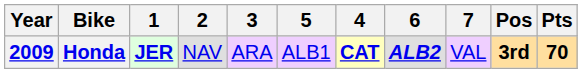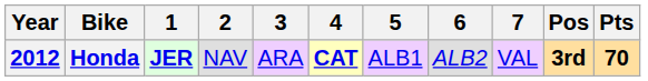 <table class="wikitable" style="text-align:center;">
 <tr>
 <th>Year</th>
 <th>Bike</th>
 <th>1</th>
 <th>2</th>
 <th>3</th>
+<th>4</th>
 <th>5</th>
-<th>4</th>
 <th>6</th>
 <th>7</th>
 <th>Pos</th>
 <th>Pts</th>
 </tr>
 <tr>
-<th><a href='#'>2009</a></th>
+<th><a href='#'>2012</a></th>
 <th><a href='#'>Honda</a></th>
 <td style="background:#dfffdf;"><strong><a href='#'>JER</a><br></strong></td>
 <td style="background:#dfdfdf;"><a href='#'>NAV</a><br></td>
 <td style="background:#efcfff;"><a href='#'>ARA</a><br></td>
+<td style="background:#ffffbf;"><strong><a href='#'>CAT</a></strong><br></td>
 <td style="background:#efcfff;"><a href='#'>ALB1</a><br></td>
-<td style="background:#ffffbf;"><strong><a href='#'>CAT</a></strong><br></td>
-<td style="background:#dfdfdf;"><strong><em><a href='#'>ALB2</a></em><br></strong></td>
+<td style="background:#dfdfdf;"><em><a href='#'>ALB2</a></em><br></td>
 <td style="background:#efcfff;"><a href='#'>VAL</a><br></td>
 <th style="background:#ffdf9f;">3rd</th>
 <th style="background:#ffdf9f;">70</th>
 </tr>
 </table>
